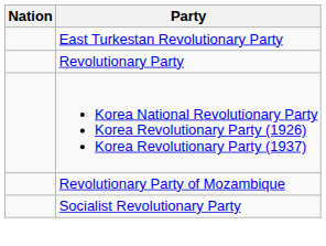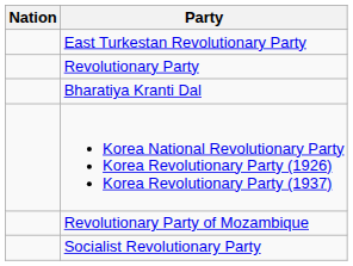 <table class="wikitable sortable">
 <tr>
 <th>Nation</th>
 <th>Party</th>
 </tr>
 <tr>
 <td></td>
 <td><a href='#'>East Turkestan Revolutionary Party</a></td>
 </tr>
 <tr>
 <td></td>
 <td><a href='#'>Revolutionary Party</a></td>
 </tr>
 <tr>
 <td></td>
+<td><a href='#'>Bharatiya Kranti Dal</a></td>
+</tr>
+<tr>
+<td></td>
 <td><br><ul><li><a href='#'>Korea National Revolutionary Party</a></li><li><a href='#'>Korea Revolutionary Party (1926)</a></li><li><a href='#'>Korea Revolutionary Party (1937)</a></li></ul></td>
 </tr>
 <tr>
 <td></td>
 <td><a href='#'>Revolutionary Party of Mozambique</a></td>
 </tr>
 <tr>
 <td></td>
 <td><a href='#'>Socialist Revolutionary Party</a></td>
 </tr>
 </table>
